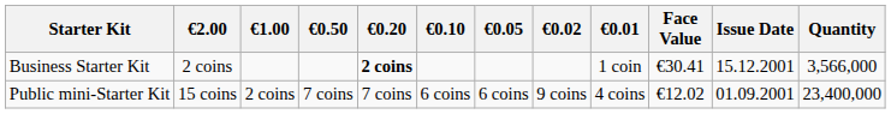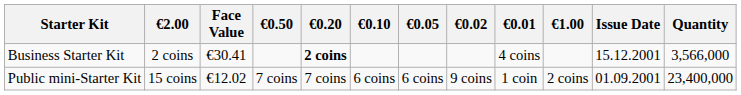 <table class="wikitable">
 <tr>
 <th>Starter Kit</th>
 <th>€2.00</th>
-<th>€1.00</th>
+<th>Face Value</th>
 <th>€0.50</th>
 <th>€0.20</th>
 <th>€0.10</th>
 <th>€0.05</th>
 <th>€0.02</th>
 <th>€0.01</th>
-<th>Face Value</th>
+<th>€1.00</th>
 <th>Issue Date</th>
 <th>Quantity</th>
 </tr>
 <tr>
 <td align=left>Business Starter Kit</td>
 <td align=center>2 coins</td>
-<td align=center></td>
+<td style="text-align:center; width:50px;">€30.41</td>
 <td align=center></td>
 <td align=center><strong>2 coins</strong></td>
 <td align=center></td>
 <td align=center></td>
 <td align=center></td>
-<td align=center>1 coin</td>
-<td style="text-align:center; width:50px;">€30.41</td>
+<td align=center>4 coins</td>
+<td align=center></td>
 <td style="text-align:center; width:50px;">15.12.2001</td>
 <td style="text-align:center; width:50px;">3,566,000</td>
 </tr>
 <tr>
 <td align=left>Public mini-Starter Kit</td>
 <td align=center>15 coins</td>
-<td align=center>2 coins</td>
+<td style="text-align:center; width:50px;">€12.02</td>
 <td align=center>7 coins</td>
 <td align=center>7 coins</td>
 <td align=center>6 coins</td>
 <td align=center>6 coins</td>
 <td align=center>9 coins</td>
-<td align=center>4 coins</td>
-<td style="text-align:center; width:50px;">€12.02</td>
+<td align=center>1 coin</td>
+<td align=center>2 coins</td>
 <td style="text-align:center; width:50px;">01.09.2001</td>
 <td style="text-align:center; width:50px;">23,400,000</td>
 </tr>
 </table>
